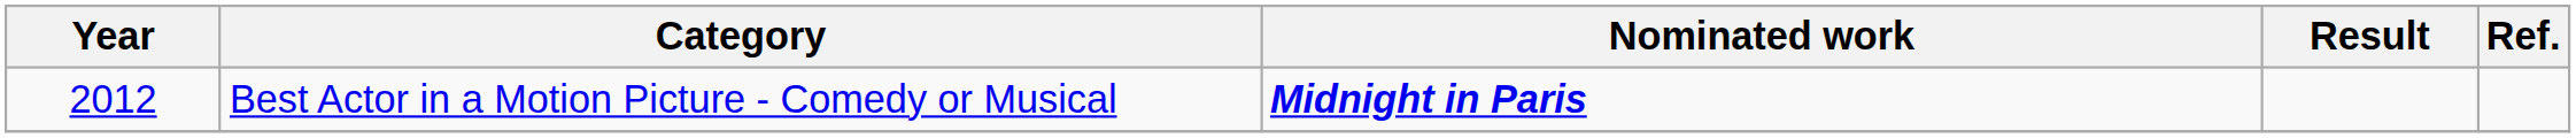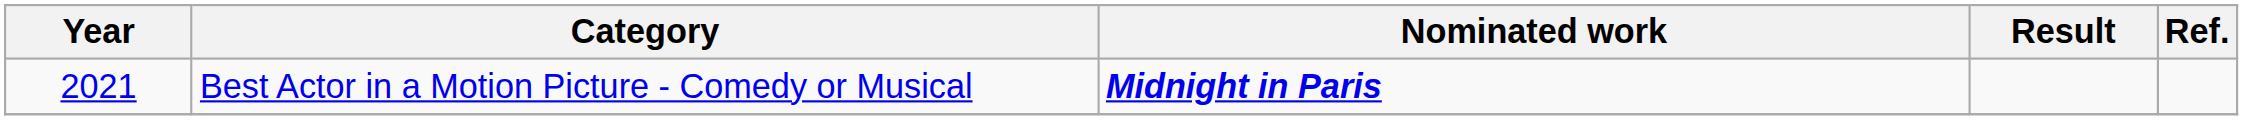 <table class=wikitable>
 <tr>
 <th scope="col" style="width:5em;">Year</th>
 <th scope="col" style="width:26em;">Category</th>
 <th scope="col" style="width:25em;">Nominated work</th>
 <th scope="col" style="width:5em;">Result</th>
 <th>Ref.</th>
 </tr>
 <tr>
-<td style="text-align:center;"><a href='#'>2012</a></td>
+<td style="text-align:center;"><a href='#'>2021</a></td>
 <td><a href='#'>Best Actor in a Motion Picture - Comedy or Musical</a></td>
 <td><strong><em><a href='#'>Midnight in Paris</a></em></strong></td>
 <td></td>
 <td></td>
 </tr>
 <tr>
 </tr>
 </table>
